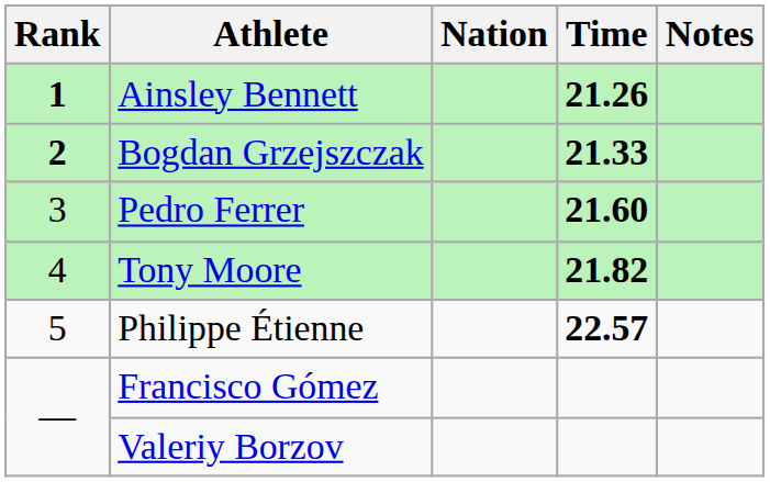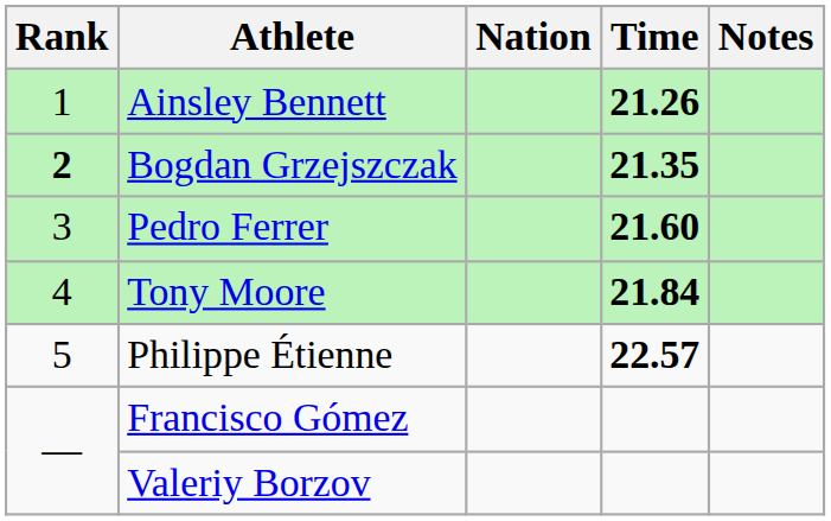 <table class="wikitable sortable" style="text-align:center">
 <tr>
 <th>Rank</th>
 <th>Athlete</th>
 <th>Nation</th>
 <th>Time</th>
 <th>Notes</th>
 </tr>
 <tr style="background:#bbf3bb;">
-<td><strong>1</strong></td>
+<td>1</td>
 <td align=left><a href='#'>Ainsley Bennett</a></td>
 <td align=left></td>
 <td><strong>21.26</strong></td>
 <td></td>
 </tr>
 <tr style="background:#bbf3bb;">
 <td><strong>2</strong></td>
 <td align=left><a href='#'>Bogdan Grzejszczak</a></td>
 <td align=left></td>
-<td><strong>21.33</strong></td>
+<td><strong>21.35</strong></td>
 <td></td>
 </tr>
 <tr style="background:#bbf3bb;">
 <td>3</td>
 <td align=left><a href='#'>Pedro Ferrer</a></td>
 <td align=left></td>
 <td><strong>21.60</strong></td>
 <td></td>
 </tr>
 <tr style="background:#bbf3bb;">
 <td>4</td>
 <td align=left><a href='#'>Tony Moore</a></td>
 <td align=left></td>
-<td><strong>21.82</strong></td>
+<td><strong>21.84</strong></td>
 <td></td>
 </tr>
 <tr>
 <td>5</td>
 <td align=left>Philippe Étienne</td>
 <td align=left></td>
 <td><strong>22.57</strong></td>
 <td></td>
 </tr>
 <tr>
 <td rowspan=2 data-sort-value=6>—</td>
 <td align=left><a href='#'>Francisco Gómez</a></td>
 <td align=left></td>
 <td data-sort-value=99.99></td>
 <td></td>
 </tr>
 <tr>
 <td align=left><a href='#'>Valeriy Borzov</a></td>
 <td align=left></td>
 <td data-sort-value=99.99></td>
 <td></td>
 </tr>
 </table>
